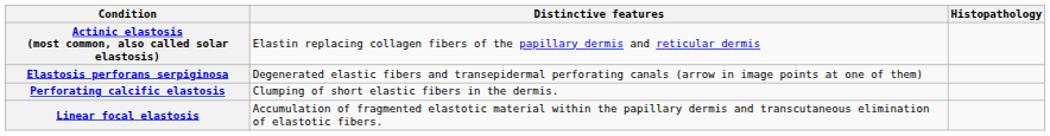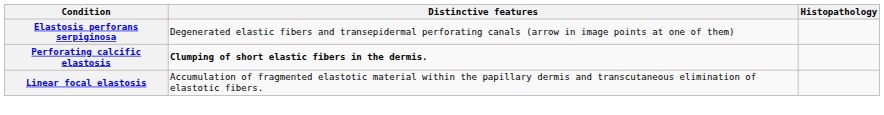 <table class="wikitable">
 <tr>
 <th>Condition</th>
 <th>Distinctive features</th>
 <th>Histopathology</th>
-</tr>
-<tr>
-<th><a href='#'>Actinic elastosis</a><br>(most common, also called solar elastosis)</th>
-<td>Elastin replacing collagen fibers of the <a href='#'>papillary dermis</a> and <a href='#'>reticular dermis</a></td>
-<td></td>
 </tr>
 <tr>
 <th><a href='#'>Elastosis perforans serpiginosa</a></th>
 <td>Degenerated elastic fibers and transepidermal perforating canals (arrow in image points at one of them)</td>
 <td></td>
 </tr>
 <tr>
 <th><a href='#'>Perforating calcific elastosis</a></th>
-<td>Clumping of short elastic fibers in the dermis.</td>
+<td><strong>Clumping of short elastic fibers in the dermis.</strong></td>
 <td></td>
 </tr>
 <tr>
 <th><a href='#'>Linear focal elastosis</a></th>
 <td>Accumulation of fragmented elastotic material within the papillary dermis and transcutaneous elimination of elastotic fibers.</td>
 <td></td>
 </tr>
 </table>
